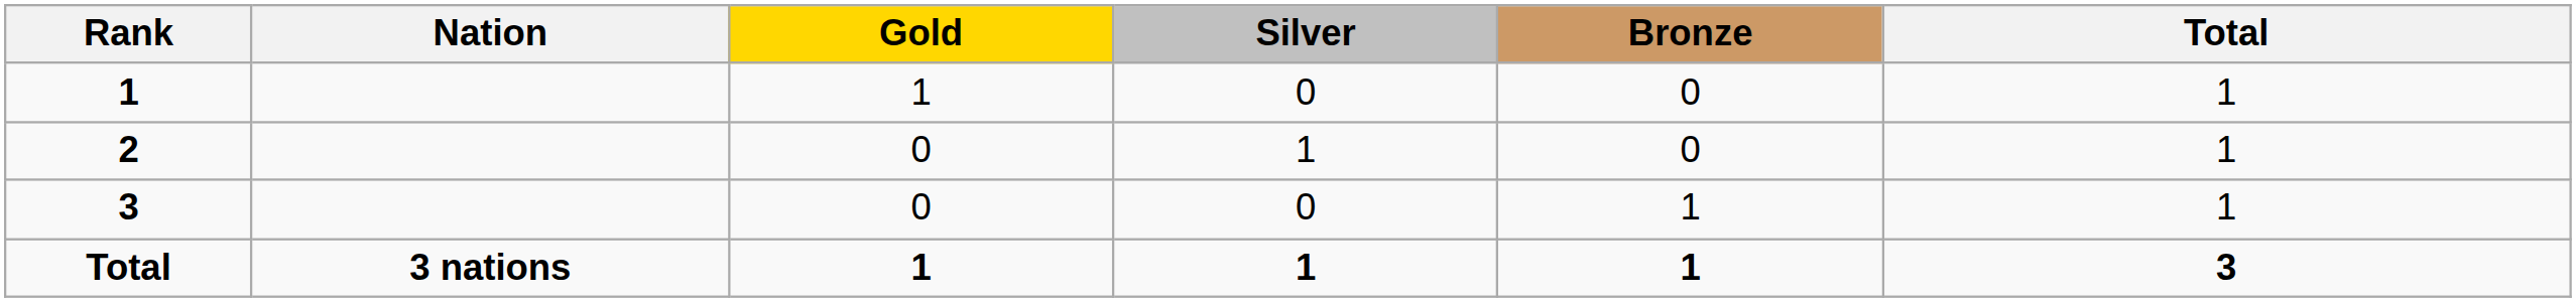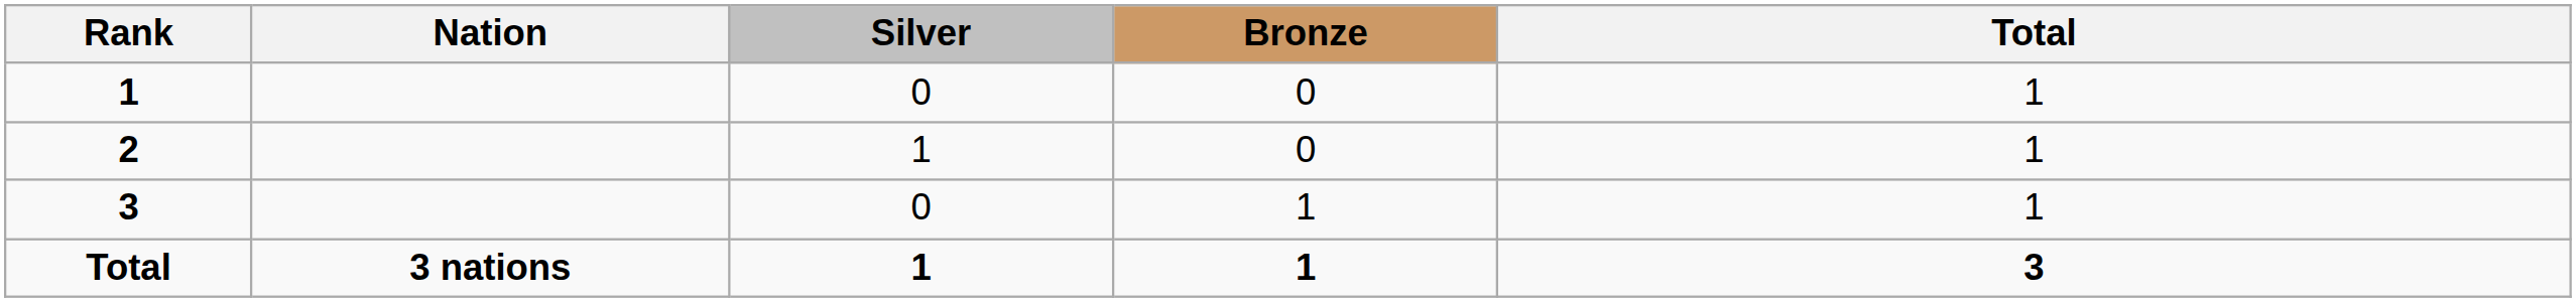 <table class="wikitable collapsible autocollapse plainrowheaders" width=70.5% style="text-align:center;">
 <tr style="background-color:#EDEDED;">
 <th width=100px class="hintergrundfarbe6">Rank</th>
 <th width=200px class="hintergrundfarbe6">Nation</th>
-<th style="background:    gold; width:15%">Gold</th>
 <th style="background:  silver; width:15%">Silver</th>
 <th style="background: #CC9966; width:15%">Bronze</th>
 <th>Total</th>
 </tr>
 <tr>
 <td><strong>1</strong></td>
 <td align=left></td>
-<td>1</td>
 <td>0</td>
 <td>0</td>
 <td>1</td>
 </tr>
 <tr>
 <td><strong>2</strong></td>
 <td align=left></td>
-<td>0</td>
 <td>1</td>
 <td>0</td>
 <td>1</td>
 </tr>
 <tr>
 <td><strong>3</strong></td>
 <td align=left></td>
-<td>0</td>
 <td>0</td>
 <td>1</td>
 <td>1</td>
 </tr>
 <tr>
 <td><strong>Total</strong></td>
 <td><strong>3 nations</strong></td>
 <td><strong>1</strong></td>
 <td><strong>1</strong></td>
-<td><strong>1</strong></td>
 <td><strong>3</strong></td>
 </tr>
 </table>
